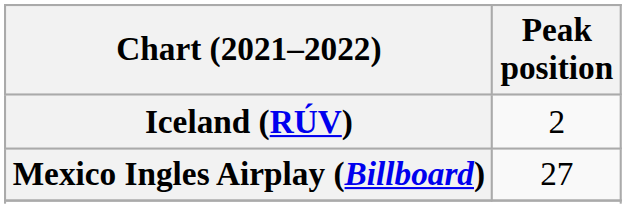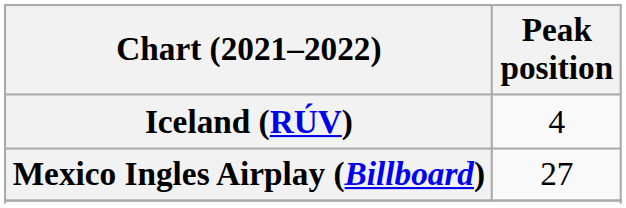 <table class="wikitable sortable plainrowheaders" style="text-align:center">
 <tr>
 <th scope="col">Chart (2021–2022)</th>
 <th scope="col">Peak<br>position</th>
 </tr>
 <tr>
 <th scope="row">Iceland (<a href='#'>RÚV</a>)</th>
-<td>2</td>
+<td>4</td>
 </tr>
 <tr>
 <th scope="row">Mexico Ingles Airplay (<em><a href='#'>Billboard</a></em>)</th>
 <td>27</td>
 </tr>
 <tr>
 </tr>
 <tr>
 </tr>
 <tr>
 </tr>
 </table>
